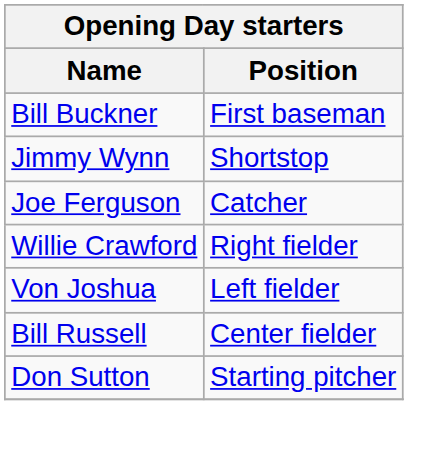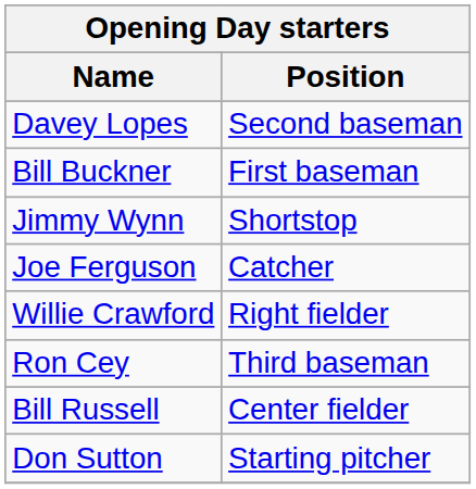 <table class="wikitable" style="text-align:left">
 <tr>
 <th colspan="2">Opening Day starters</th>
 </tr>
 <tr>
 <th>Name</th>
 <th>Position</th>
+</tr>
+<tr>
+<td><a href='#'>Davey Lopes</a></td>
+<td><a href='#'>Second baseman</a></td>
 </tr>
 <tr>
 <td><a href='#'>Bill Buckner</a></td>
 <td><a href='#'>First baseman</a></td>
 </tr>
 <tr>
 <td><a href='#'>Jimmy Wynn</a></td>
 <td><a href='#'>Shortstop</a></td>
 </tr>
 <tr>
 <td><a href='#'>Joe Ferguson</a></td>
 <td><a href='#'>Catcher</a></td>
 </tr>
 <tr>
 <td><a href='#'>Willie Crawford</a></td>
 <td><a href='#'>Right fielder</a></td>
 </tr>
 <tr>
-<td><a href='#'>Von Joshua</a></td>
-<td><a href='#'>Left fielder</a></td>
+<td><a href='#'>Ron Cey</a></td>
+<td><a href='#'>Third baseman</a></td>
 </tr>
 <tr>
 <td><a href='#'>Bill Russell</a></td>
 <td><a href='#'>Center fielder</a></td>
 </tr>
 <tr>
 <td><a href='#'>Don Sutton</a></td>
 <td><a href='#'>Starting pitcher</a></td>
 </tr>
 <tr>
 </tr>
 </table>
